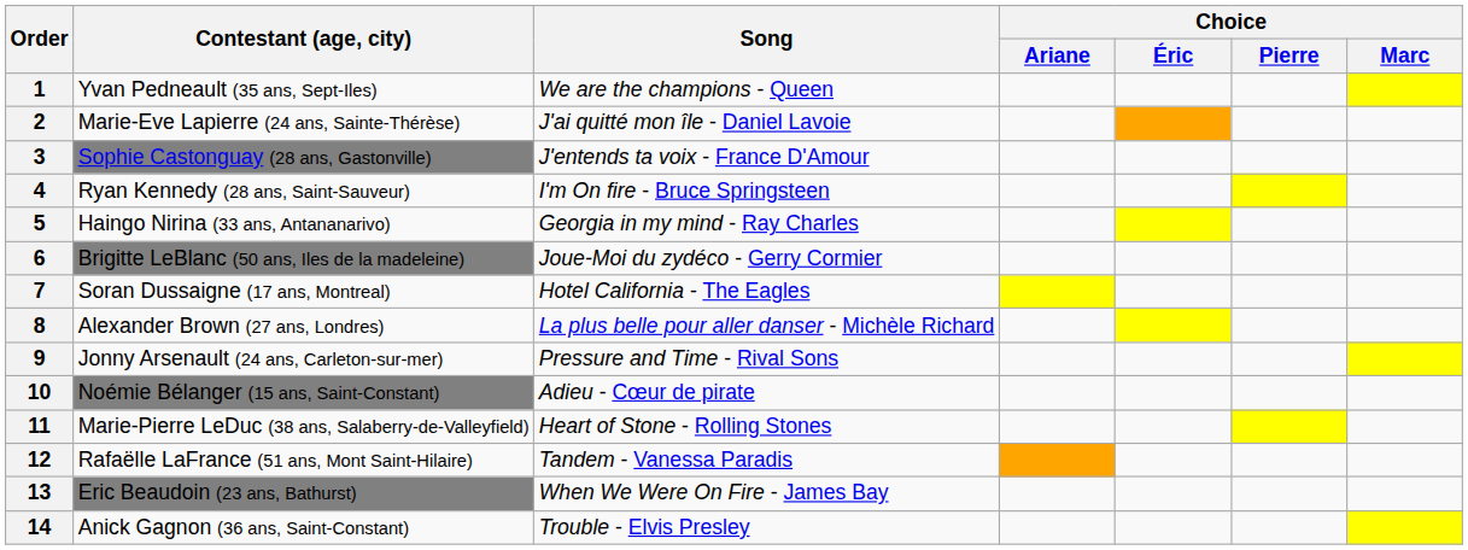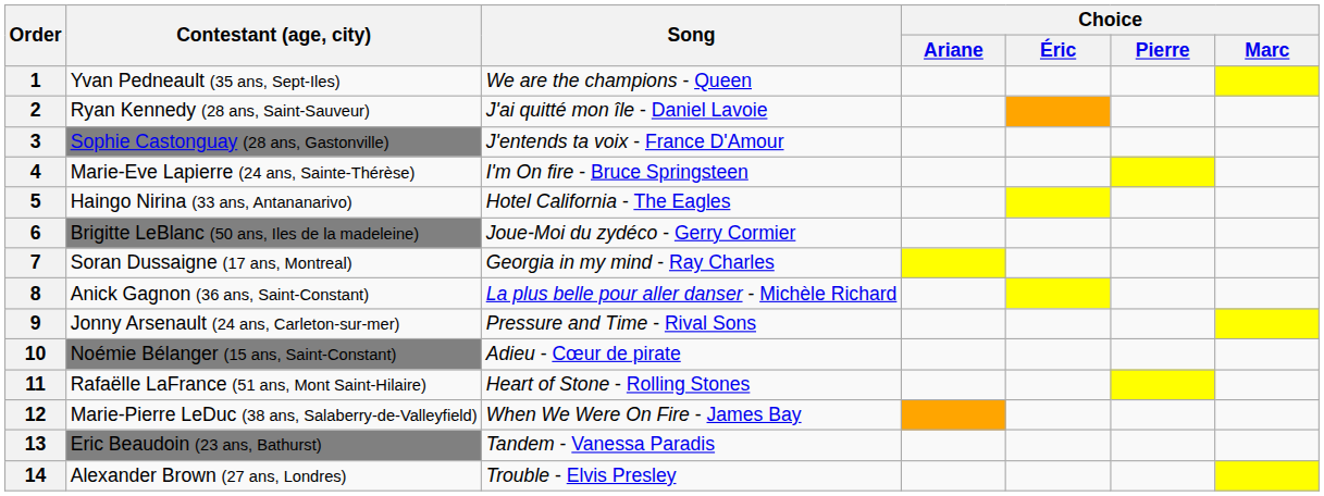 <table class="wikitable plainrowheaders" width:90%; ">
 <tr>
 <th rowspan="2" scope="col">Order</th>
 <th rowspan="2" scope="col">Contestant (age, city)</th>
 <th rowspan="2" scope="col">Song</th>
 <th colspan="4">Choice</th>
 </tr>
 <tr>
 <th style="width:5em;"><a href='#'>Ariane</a></th>
 <th style="width:5em;"><a href='#'>Éric</a></th>
 <th style="width:5em;"><a href='#'>Pierre</a></th>
 <th style="width:5em;"><a href='#'>Marc</a></th>
 </tr>
 <tr>
 <th>1</th>
 <td>Yvan Pedneault <small>(35 ans, Sept-Iles)</small></td>
 <td><em>We are the champions</em> - <a href='#'>Queen</a></td>
 <td style="background:;text-align:center;"></td>
 <td style="background:;text-align:center;"></td>
 <td style="background:;text-align:center;"></td>
 <td style="background:yellow;text-align:center;"></td>
 </tr>
 <tr>
 <th>2</th>
-<td>Marie-Eve Lapierre <small>(24 ans, Sainte-Thérèse)</small></td>
+<td>Ryan Kennedy <small>(28 ans, Saint-Sauveur)</small></td>
 <td><em>J'ai quitté mon île</em> - <a href='#'>Daniel Lavoie</a></td>
 <td></td>
 <td style="background:orange;text-align:center;"></td>
 <td></td>
 <td></td>
 </tr>
 <tr>
 <th>3</th>
 <td bgcolor="gray"><a href='#'>Sophie Castonguay</a> <small>(28 ans, Gastonville)</small></td>
 <td><em>J'entends ta voix</em> - <a href='#'>France D'Amour</a></td>
 <td></td>
 <td></td>
 <td></td>
 <td></td>
 </tr>
 <tr>
 <th>4</th>
-<td>Ryan Kennedy <small>(28 ans, Saint-Sauveur)</small></td>
+<td>Marie-Eve Lapierre <small>(24 ans, Sainte-Thérèse)</small></td>
 <td><em>I'm On fire</em> - <a href='#'>Bruce Springsteen</a></td>
 <td></td>
 <td style="background:;text-align:center;"></td>
 <td style="background:yellow;text-align:center;"></td>
 <td style="background:;text-align:center;"></td>
 </tr>
 <tr>
 <th>5</th>
 <td>Haingo Nirina <small>(33 ans, Antananarivo)</small></td>
-<td><em>Georgia in my mind</em> - <a href='#'>Ray Charles</a></td>
+<td><em>Hotel California</em> - <a href='#'>The Eagles</a></td>
 <td style="background:;text-align:center;"></td>
 <td style="background:yellow;text-align:center;"></td>
 <td></td>
 <td></td>
 </tr>
 <tr>
 <th>6</th>
 <td bgcolor="gray">Brigitte LeBlanc <small>(50 ans, Iles de la madeleine)</small></td>
 <td><em>Joue-Moi du zydéco</em> - <a href='#'>Gerry Cormier</a></td>
 <td></td>
 <td></td>
 <td></td>
 <td></td>
 </tr>
 <tr>
 <th>7</th>
 <td>Soran Dussaigne <small>(17 ans, Montreal)</small></td>
-<td><em>Hotel California</em> - <a href='#'>The Eagles</a></td>
+<td><em>Georgia in my mind</em> - <a href='#'>Ray Charles</a></td>
 <td style="background:yellow;text-align:center;"></td>
 <td style="background:;text-align:center;"></td>
 <td style="background:;text-align:center;"></td>
 <td style="background:;text-align:center;"></td>
 </tr>
 <tr>
 <th>8</th>
-<td>Alexander Brown <small>(27 ans, Londres)</small></td>
+<td>Anick Gagnon <small>(36 ans, Saint-Constant)</small></td>
 <td><em><a href='#'>La plus belle pour aller danser</a></em> - <a href='#'>Michèle Richard</a></td>
 <td></td>
 <td style="background:yellow;text-align:center;"></td>
 <td style="background:;text-align:center;"></td>
 <td></td>
 </tr>
 <tr>
 <th>9</th>
 <td>Jonny Arsenault <small>(24 ans, Carleton-sur-mer)</small></td>
 <td><em>Pressure and Time</em> - <a href='#'>Rival Sons</a></td>
 <td></td>
 <td style="background:;text-align:center;"></td>
 <td></td>
 <td style="background:yellow;text-align:center;"></td>
 </tr>
 <tr>
 <th>10</th>
 <td bgcolor="gray">Noémie Bélanger <small>(15 ans, Saint-Constant)</small></td>
 <td><em>Adieu</em> - <a href='#'>Cœur de pirate</a></td>
 <td></td>
 <td></td>
 <td></td>
 <td></td>
 </tr>
 <tr>
 <th>11</th>
-<td>Marie-Pierre LeDuc <small>(38 ans, Salaberry-de-Valleyfield)</small></td>
+<td>Rafaëlle LaFrance <small>(51 ans, Mont Saint-Hilaire)</small></td>
 <td><em>Heart of Stone</em> - <a href='#'>Rolling Stones</a></td>
 <td style="background:;text-align:center;"></td>
 <td style="background:;text-align:center;"></td>
 <td style="background:yellow;text-align:center;"></td>
 <td style="background:;text-align:center;"></td>
 </tr>
 <tr>
 <th>12</th>
-<td>Rafaëlle LaFrance <small>(51 ans, Mont Saint-Hilaire)</small></td>
-<td><em>Tandem</em> - <a href='#'>Vanessa Paradis</a></td>
+<td>Marie-Pierre LeDuc <small>(38 ans, Salaberry-de-Valleyfield)</small></td>
+<td><em>When We Were On Fire</em> - <a href='#'>James Bay</a></td>
 <td style="background:orange;text-align:center;"></td>
 <td></td>
 <td></td>
 <td></td>
 </tr>
 <tr>
 <th>13</th>
 <td bgcolor="gray">Eric Beaudoin <small>(23 ans, Bathurst)</small></td>
-<td><em>When We Were On Fire</em> - <a href='#'>James Bay</a></td>
+<td><em>Tandem</em> - <a href='#'>Vanessa Paradis</a></td>
 <td></td>
 <td></td>
 <td></td>
 <td></td>
 </tr>
 <tr>
 <th>14</th>
-<td>Anick Gagnon <small>(36 ans, Saint-Constant)</small></td>
+<td>Alexander Brown <small>(27 ans, Londres)</small></td>
 <td><em>Trouble</em> - <a href='#'>Elvis Presley</a></td>
 <td style="background:;text-align:center;"></td>
 <td style="background:;text-align:center;"></td>
 <td style="background:;text-align:center;"></td>
 <td style="background:yellow;text-align:center;"></td>
 </tr>
 </table>
